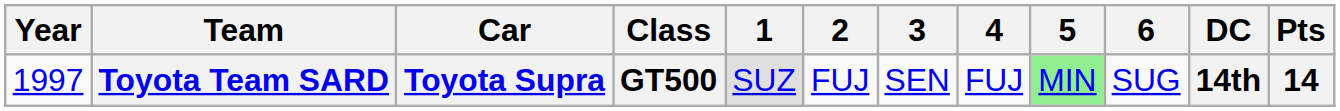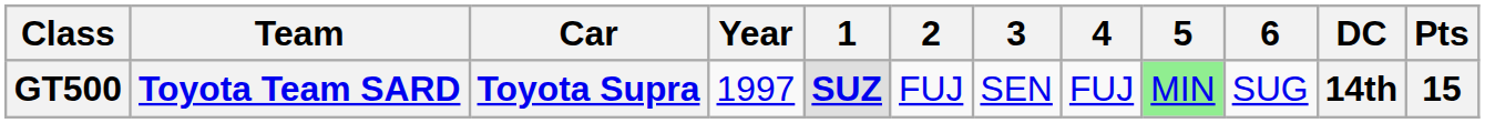 <table class="wikitable" style="text-align:center; font-size:85%">
 <tr>
-<th>Year</th>
+<th>Class</th>
 <th>Team</th>
 <th>Car</th>
-<th>Class</th>
+<th>Year</th>
 <th>1</th>
 <th>2</th>
 <th>3</th>
 <th>4</th>
 <th>5</th>
 <th>6</th>
 <th>DC</th>
 <th>Pts</th>
 </tr>
 <tr>
-<td><a href='#'>1997</a></td>
+<th>GT500</th>
 <th nowrap><a href='#'>Toyota Team SARD</a></th>
 <th nowrap><a href='#'>Toyota Supra</a></th>
-<th>GT500</th>
-<td style="background:#DFDFDF;"><a href='#'>SUZ</a><br></td>
+<td><a href='#'>1997</a></td>
+<td style="background:#DFDFDF;"><strong><a href='#'>SUZ</a><br></strong></td>
 <td><a href='#'>FUJ</a></td>
 <td><a href='#'>SEN</a></td>
 <td><a href='#'>FUJ</a></td>
 <td style="background: lightgreen;"><a href='#'>MIN</a></td>
 <td><a href='#'>SUG</a></td>
 <th>14th</th>
-<th>14</th>
+<th>15</th>
 </tr>
 </table>
